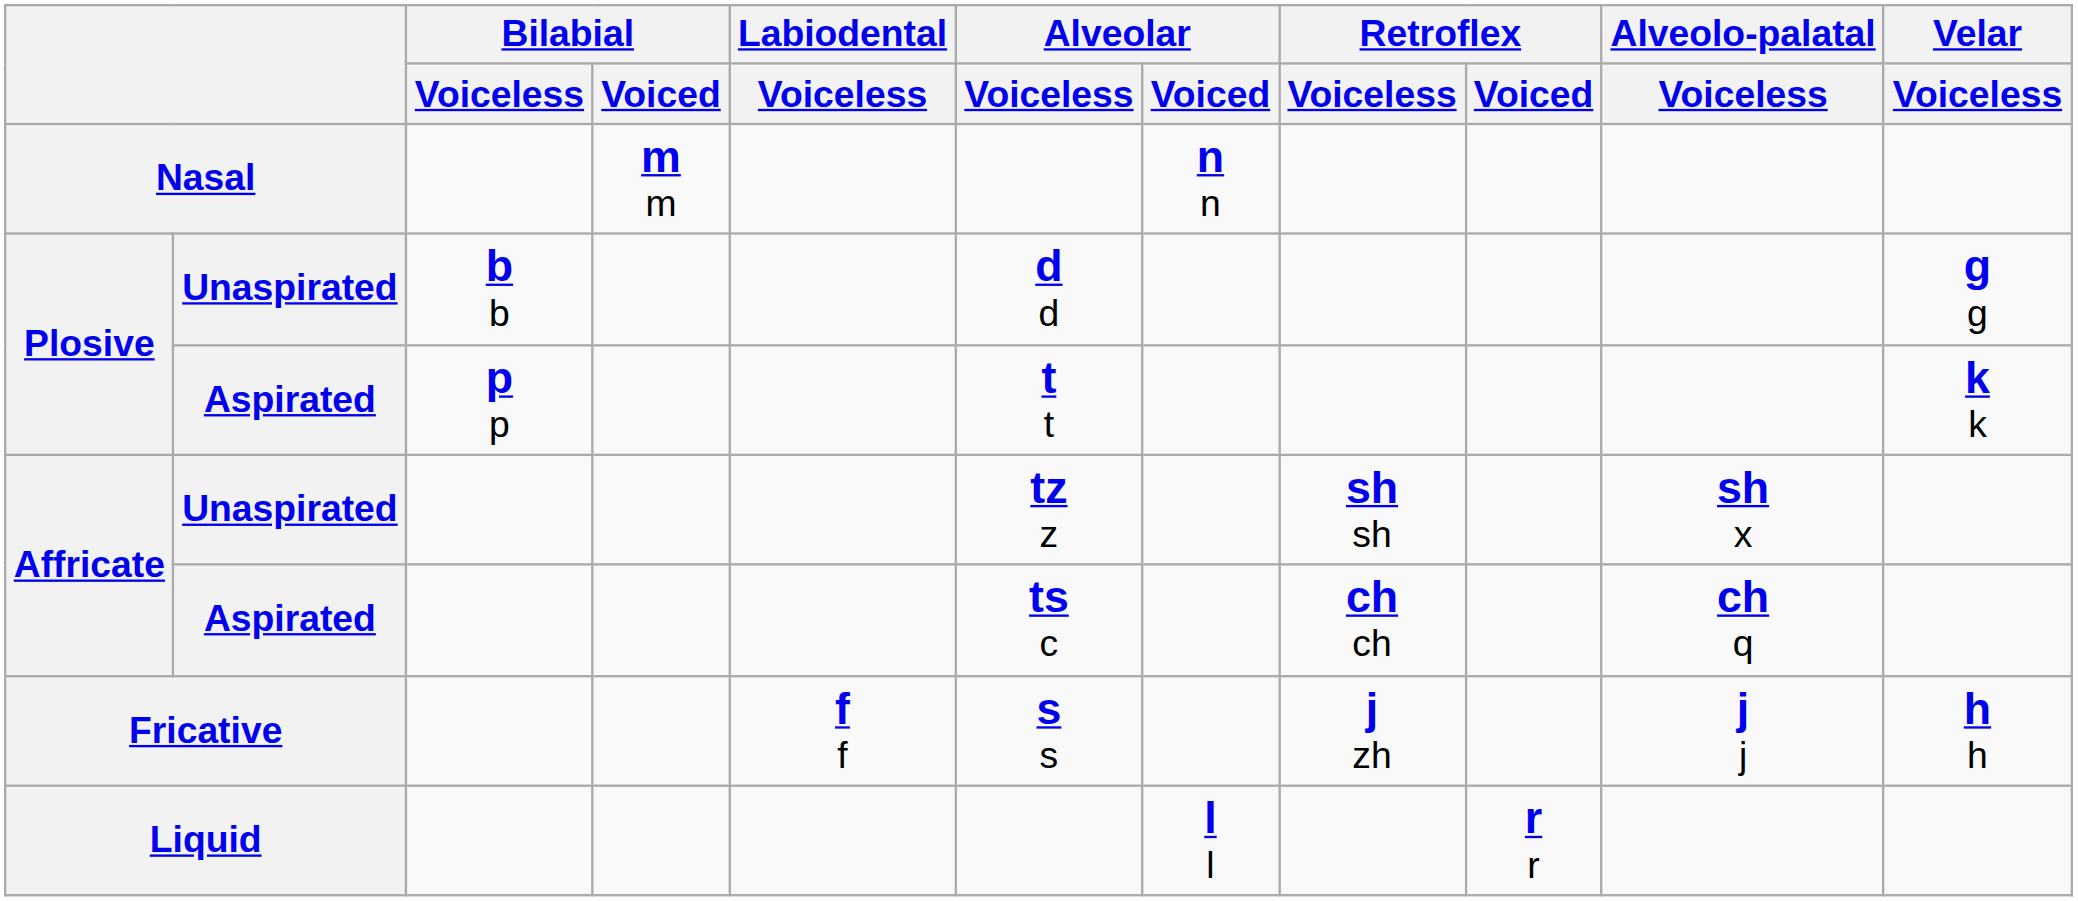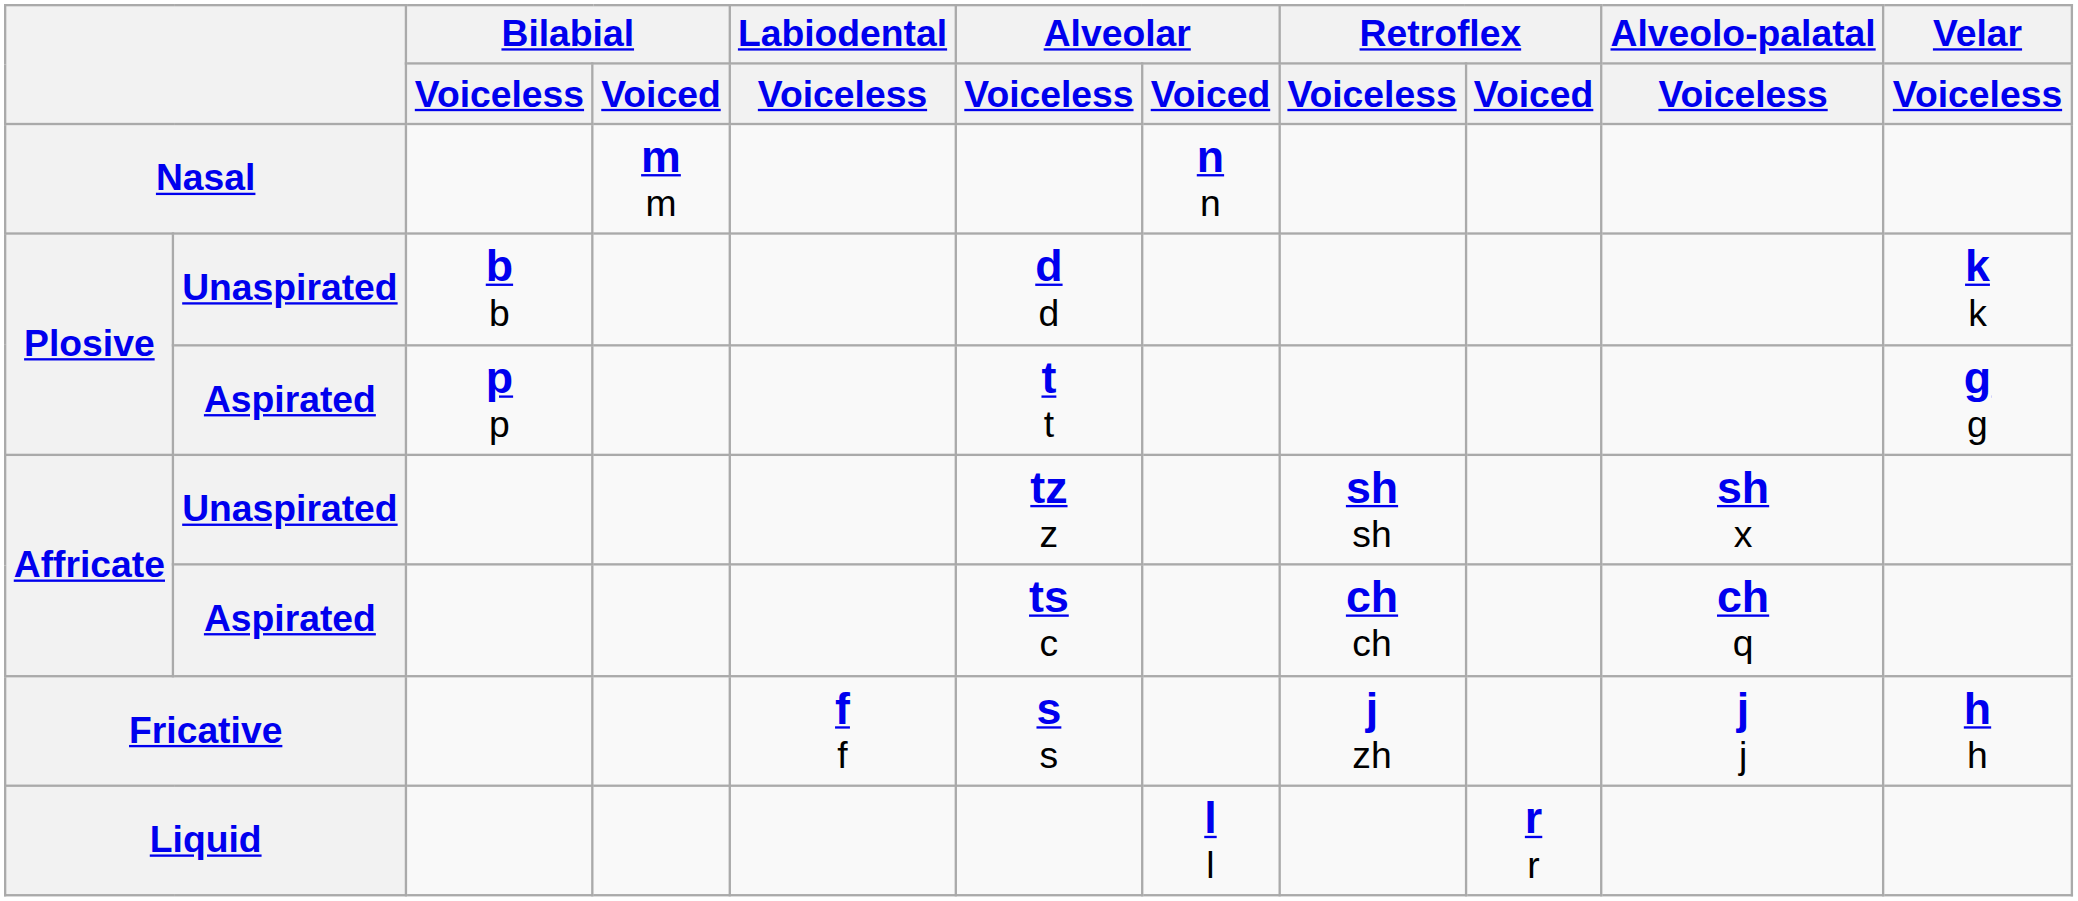 <table class=wikitable style="text-align:center;">
 <tr>
 <th rowspan=2 colspan=2></th>
 <th colspan=2><a href='#'>Bilabial</a></th>
 <th><a href='#'>Labiodental</a></th>
 <th colspan=2><a href='#'>Alveolar</a></th>
 <th colspan=2><a href='#'>Retroflex</a></th>
 <th><a href='#'>Alveolo-palatal</a></th>
 <th><a href='#'>Velar</a></th>
 </tr>
 <tr>
 <th><a href='#'>Voiceless</a></th>
 <th><a href='#'>Voiced</a></th>
 <th><a href='#'>Voiceless</a></th>
 <th><a href='#'>Voiceless</a></th>
 <th><a href='#'>Voiced</a></th>
 <th><a href='#'>Voiceless</a></th>
 <th><a href='#'>Voiced</a></th>
 <th><a href='#'>Voiceless</a></th>
 <th><a href='#'>Voiceless</a></th>
 </tr>
 <tr>
 <th colspan=2><a href='#'>Nasal</a></th>
 <td></td>
 <td><a href='#'><strong><big>m</big></strong> </a><br> m</td>
 <td></td>
 <td></td>
 <td><a href='#'><strong><big>n</big></strong> </a><br> n</td>
 <td></td>
 <td></td>
 <td></td>
 <td></td>
 </tr>
 <tr>
 <th rowspan=2><a href='#'>Plosive</a></th>
 <th><a href='#'>Unaspirated</a></th>
 <td><a href='#'><strong><big>b</big></strong> </a><br> b</td>
 <td></td>
 <td></td>
 <td><a href='#'><strong><big>d</big></strong> </a><br> d</td>
 <td></td>
 <td></td>
 <td></td>
 <td></td>
-<td><a href='#'><strong><big>g</big></strong> </a><br> g</td>
+<td><a href='#'><strong><big>k</big></strong> </a><br> k</td>
 </tr>
 <tr>
 <th><a href='#'>Aspirated</a></th>
 <td><a href='#'><strong><big>p</big></strong> </a><br> p</td>
 <td></td>
 <td></td>
 <td><a href='#'><strong><big>t</big></strong> </a><br> t</td>
 <td></td>
 <td></td>
 <td></td>
 <td></td>
-<td><a href='#'><strong><big>k</big></strong> </a><br> k</td>
+<td><a href='#'><strong><big>g</big></strong> </a><br> g</td>
 </tr>
 <tr>
 <th rowspan=2><a href='#'>Affricate</a></th>
 <th><a href='#'>Unaspirated</a></th>
 <td></td>
 <td></td>
 <td></td>
 <td><a href='#'><strong><big>tz</big></strong> </a><br> z</td>
 <td></td>
 <td><a href='#'><strong><big>sh</big></strong> </a><br> sh</td>
 <td></td>
 <td><a href='#'><strong><big>sh</big></strong> </a><br> x</td>
 <td></td>
 </tr>
 <tr>
 <th><a href='#'>Aspirated</a></th>
 <td></td>
 <td></td>
 <td></td>
 <td><a href='#'><strong><big>ts</big></strong> </a><br> c</td>
 <td></td>
 <td><a href='#'><strong><big>ch</big></strong> </a><br> ch</td>
 <td></td>
 <td><a href='#'><strong><big>ch</big></strong> </a><br> q</td>
 <td></td>
 </tr>
 <tr>
 <th colspan=2><a href='#'>Fricative</a></th>
 <td></td>
 <td></td>
 <td><a href='#'><strong><big>f</big></strong> </a><br> f</td>
 <td><a href='#'><strong><big>s</big></strong> </a><br> s</td>
 <td></td>
 <td><a href='#'><strong><big>j</big></strong> </a><br> zh</td>
 <td></td>
 <td><a href='#'><strong><big>j</big></strong> </a><br> j</td>
 <td><a href='#'><strong><big>h</big></strong> </a><br> h</td>
 </tr>
 <tr>
 <th colspan=2><a href='#'>Liquid</a></th>
 <td></td>
 <td></td>
 <td></td>
 <td></td>
 <td><a href='#'><strong><big>l</big></strong> </a><br> l</td>
 <td></td>
 <td><a href='#'><strong><big>r</big></strong> </a><br> r</td>
 <td></td>
 <td></td>
 </tr>
 </table>
